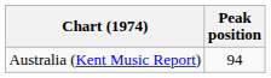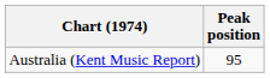 <table class="wikitable">
 <tr>
 <th>Chart (1974)</th>
 <th>Peak<br>position</th>
 </tr>
 <tr>
 <td>Australia (<a href='#'>Kent Music Report</a>)</td>
-<td align=center>94</td>
+<td align=center>95</td>
 </tr>
 </table>
